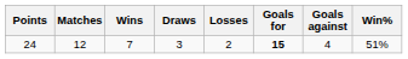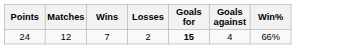 <table class="wikitable" style="font-size: 95%; text-align: center;">
 <tr>
 <th width=60>Points</th>
 <th width=60>Matches</th>
 <th width=60>Wins</th>
-<th width=60>Draws</th>
 <th width=60>Losses</th>
 <th width=60>Goals for</th>
 <th width=60>Goals against</th>
 <th width=60>Win%</th>
 </tr>
 <tr>
 <td>24</td>
 <td>12</td>
 <td>7</td>
-<td>3</td>
 <td>2</td>
 <td><strong>15</strong></td>
 <td>4</td>
-<td>51%</td>
+<td>66%</td>
 </tr>
 </table>
